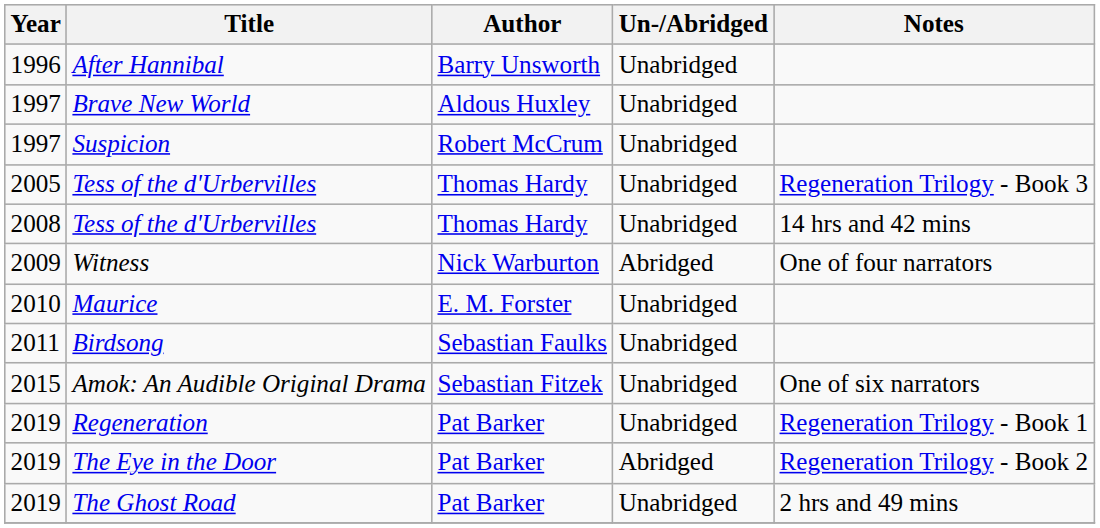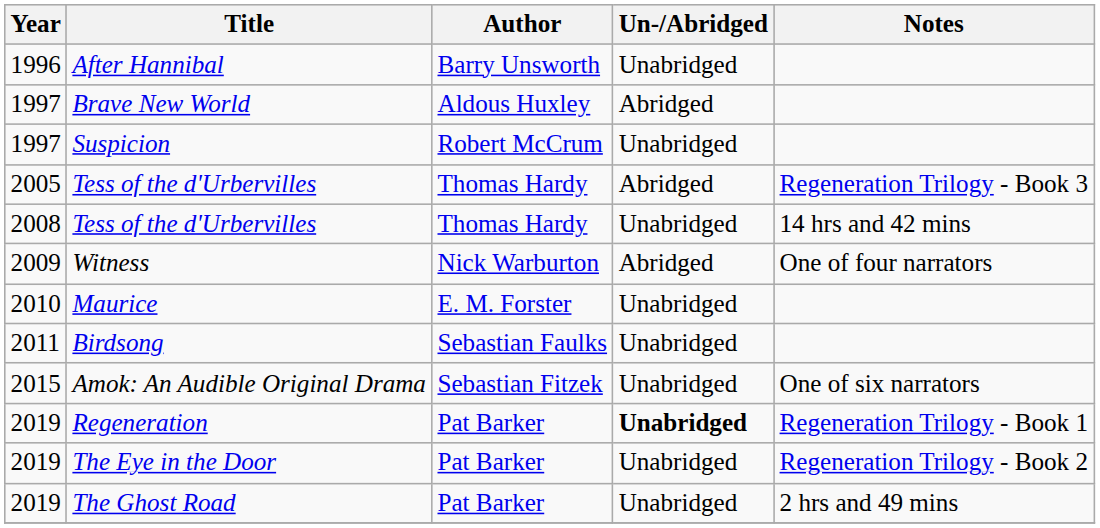 <table class = "wikitable sortable">
 <tr>
 <th>Year</th>
 <th>Title</th>
 <th>Author</th>
 <th>Un-/Abridged</th>
 <th class = "unsortable">Notes</th>
 </tr>
 <tr>
 <td>1996</td>
 <td><em><a href='#'>After Hannibal</a></em></td>
 <td><a href='#'>Barry Unsworth</a></td>
 <td>Unabridged</td>
 <td></td>
 </tr>
 <tr>
 <td>1997</td>
 <td><em><a href='#'>Brave New World</a></em></td>
 <td><a href='#'>Aldous Huxley</a></td>
-<td>Unabridged</td>
+<td>Abridged</td>
 <td></td>
 </tr>
 <tr>
 <td>1997</td>
 <td><em><a href='#'>Suspicion</a></em></td>
 <td><a href='#'>Robert McCrum</a></td>
 <td>Unabridged</td>
 <td></td>
 </tr>
 <tr>
 <td>2005</td>
 <td><em><a href='#'>Tess of the d'Urbervilles</a></em></td>
 <td><a href='#'>Thomas Hardy</a></td>
-<td>Unabridged</td>
+<td>Abridged</td>
 <td><a href='#'>Regeneration Trilogy</a> - Book 3</td>
 </tr>
 <tr>
 <td>2008</td>
 <td><em><a href='#'>Tess of the d'Urbervilles</a></em></td>
 <td><a href='#'>Thomas Hardy</a></td>
 <td>Unabridged</td>
 <td>14 hrs and 42 mins</td>
 </tr>
 <tr>
 <td>2009</td>
 <td><em>Witness</em></td>
 <td><a href='#'>Nick Warburton</a></td>
 <td>Abridged</td>
 <td>One of four narrators</td>
 </tr>
 <tr>
 <td>2010</td>
 <td><em><a href='#'>Maurice</a></em></td>
 <td><a href='#'>E. M. Forster</a></td>
 <td>Unabridged</td>
 <td></td>
 </tr>
 <tr>
 <td>2011</td>
 <td><em><a href='#'>Birdsong</a></em></td>
 <td><a href='#'>Sebastian Faulks</a></td>
 <td>Unabridged</td>
 <td></td>
 </tr>
 <tr>
 <td>2015</td>
 <td><em>Amok: An Audible Original Drama</em></td>
 <td><a href='#'>Sebastian Fitzek</a></td>
 <td>Unabridged</td>
 <td>One of six narrators</td>
 </tr>
 <tr>
 <td>2019</td>
 <td><em><a href='#'>Regeneration</a></em></td>
 <td><a href='#'>Pat Barker</a></td>
-<td>Unabridged</td>
+<td><strong>Unabridged</strong></td>
 <td><a href='#'>Regeneration Trilogy</a> - Book 1</td>
 </tr>
 <tr>
 <td>2019</td>
 <td><em><a href='#'>The Eye in the Door</a></em></td>
 <td><a href='#'>Pat Barker</a></td>
-<td>Abridged</td>
+<td>Unabridged</td>
 <td><a href='#'>Regeneration Trilogy</a> - Book 2</td>
 </tr>
 <tr>
 <td>2019</td>
 <td><em><a href='#'>The Ghost Road</a></em></td>
 <td><a href='#'>Pat Barker</a></td>
 <td>Unabridged</td>
 <td>2 hrs and 49 mins</td>
 </tr>
 <tr>
 </tr>
 </table>
